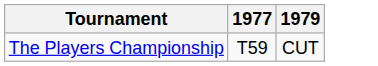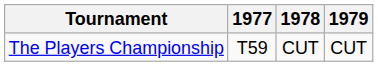 <table class="wikitable" style="font-size:95%;text-align:center;">
 <tr>
 <th>Tournament</th>
 <th>1977</th>
+<th>1978</th>
 <th>1979</th>
 </tr>
 <tr>
 <td align=left><a href='#'>The Players Championship</a></td>
 <td>T59</td>
 <td>CUT</td>
+<td>CUT</td>
 </tr>
 </table>
